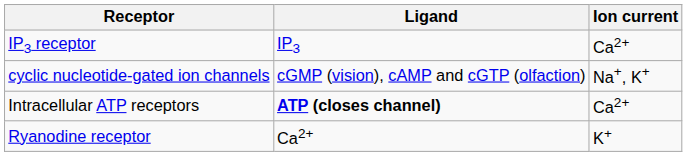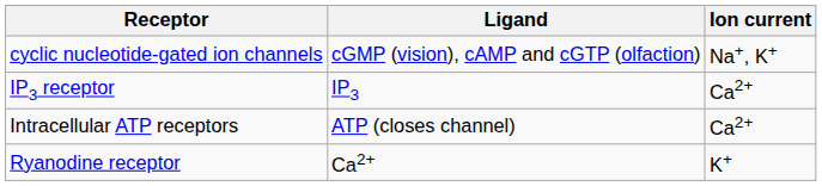 <table class="wikitable">
 <tr>
 <th>Receptor</th>
 <th>Ligand</th>
 <th>Ion current</th>
 </tr>
 <tr>
+<td><a href='#'>cyclic nucleotide-gated ion channels</a></td>
+<td><a href='#'>cGMP</a> (<a href='#'>vision</a>), <a href='#'>cAMP</a> and <a href='#'>cGTP</a> (<a href='#'>olfaction</a>)</td>
+<td>Na<sup>+</sup>, K<sup>+</sup> </td>
+</tr>
+<tr>
 <td><a href='#'>IP<sub>3</sub> receptor</a></td>
 <td><a href='#'>IP<sub>3</sub></a></td>
 <td>Ca<sup>2+</sup> </td>
 </tr>
 <tr>
-<td><a href='#'>cyclic nucleotide-gated ion channels</a></td>
-<td><a href='#'>cGMP</a> (<a href='#'>vision</a>), <a href='#'>cAMP</a> and <a href='#'>cGTP</a> (<a href='#'>olfaction</a>)</td>
-<td>Na<sup>+</sup>, K<sup>+</sup> </td>
-</tr>
-<tr>
 <td>Intracellular <a href='#'>ATP</a> receptors</td>
-<td><strong><a href='#'>ATP</a> (closes channel)</strong></td>
+<td><a href='#'>ATP</a> (closes channel)</td>
 <td>Ca<sup>2+</sup> </td>
 </tr>
 <tr>
 <td><a href='#'>Ryanodine receptor</a></td>
 <td>Ca<sup>2+</sup></td>
 <td>K<sup>+</sup> </td>
 </tr>
 </table>
